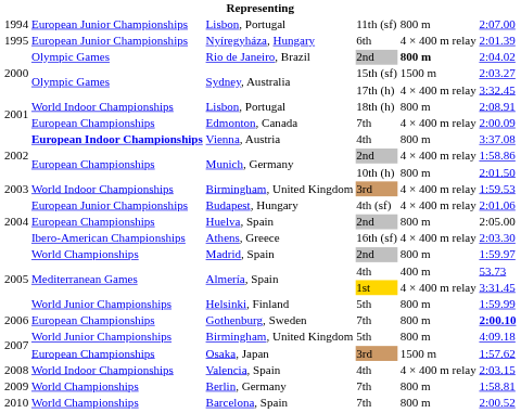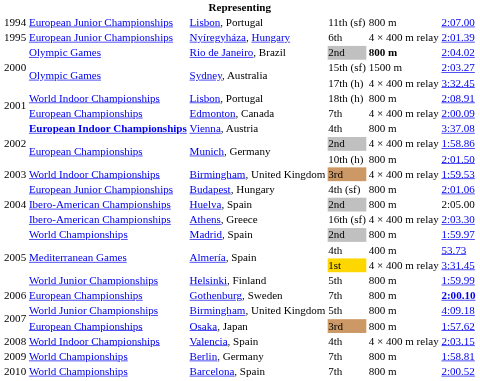 <table>
 <tr>
 <th colspan="6">Representing </th>
 </tr>
 <tr>
 <td>1994</td>
 <td><a href='#'>European Junior Championships</a></td>
 <td><a href='#'>Lisbon</a>, Portugal</td>
 <td>11th (sf)</td>
 <td>800 m</td>
 <td><a href='#'>2:07.00</a></td>
 </tr>
 <tr>
 <td>1995</td>
 <td><a href='#'>European Junior Championships</a></td>
 <td><a href='#'>Nyíregyháza</a>, <a href='#'>Hungary</a></td>
 <td>6th</td>
 <td>4 × 400 m relay</td>
 <td><a href='#'>2:01.39</a></td>
 </tr>
 <tr>
 <td rowspan=3>2000</td>
 <td><a href='#'>Olympic Games</a></td>
 <td><a href='#'>Rio de Janeiro</a>, Brazil</td>
 <td bgcolor=silver>2nd</td>
 <td><strong>800 m</strong></td>
 <td><a href='#'>2:04.02</a></td>
 </tr>
 <tr>
 <td rowspan=2><a href='#'>Olympic Games</a></td>
 <td rowspan=2><a href='#'>Sydney</a>, Australia</td>
 <td>15th (sf)</td>
 <td>1500 m</td>
 <td><a href='#'>2:03.27</a></td>
 </tr>
 <tr>
 <td>17th (h)</td>
 <td>4 × 400 m relay</td>
 <td><a href='#'>3:32.45</a></td>
 </tr>
 <tr>
 <td rowspan=2>2001</td>
 <td><a href='#'>World Indoor Championships</a></td>
 <td><a href='#'>Lisbon</a>, Portugal</td>
 <td>18th (h)</td>
 <td>800 m</td>
 <td><a href='#'>2:08.91</a></td>
 </tr>
 <tr>
 <td><a href='#'>European Championships</a></td>
 <td><a href='#'>Edmonton</a>, Canada</td>
 <td>7th</td>
 <td>4 × 400 m relay</td>
 <td><a href='#'>2:00.09</a></td>
 </tr>
 <tr>
 <td rowspan=3>2002</td>
 <td><strong><a href='#'>European Indoor Championships</a></strong></td>
 <td><a href='#'>Vienna</a>, Austria</td>
 <td>4th</td>
 <td>800 m</td>
 <td><a href='#'>3:37.08</a></td>
 </tr>
 <tr>
 <td rowspan=2><a href='#'>European Championships</a></td>
 <td rowspan=2><a href='#'>Munich</a>, Germany</td>
 <td bgcolor=silver>2nd</td>
 <td>4 × 400 m relay</td>
 <td><a href='#'>1:58.86</a></td>
 </tr>
 <tr>
 <td>10th (h)</td>
 <td>800 m</td>
 <td><a href='#'>2:01.50</a></td>
 </tr>
 <tr>
 <td>2003</td>
 <td><a href='#'>World Indoor Championships</a></td>
 <td><a href='#'>Birmingham</a>, United Kingdom</td>
 <td bgcolor=cc9966>3rd</td>
 <td>4 × 400 m relay</td>
 <td><a href='#'>1:59.53</a></td>
 </tr>
 <tr>
 <td rowspan=3>2004</td>
 <td><a href='#'>European Junior Championships</a></td>
 <td><a href='#'>Budapest</a>, Hungary</td>
 <td>4th (sf)</td>
-<td>4 × 400 m relay</td>
+<td>800 m</td>
 <td><a href='#'>2:01.06</a></td>
 </tr>
 <tr>
-<td><a href='#'>European Championships</a></td>
+<td><a href='#'>Ibero-American Championships</a></td>
 <td><a href='#'>Huelva</a>, Spain</td>
 <td bgcolor=silver>2nd</td>
 <td>800 m</td>
 <td>2:05.00</td>
 </tr>
 <tr>
 <td><a href='#'>Ibero-American Championships</a></td>
 <td><a href='#'>Athens</a>, Greece</td>
 <td>16th (sf)</td>
 <td>4 × 400 m relay</td>
 <td><a href='#'>2:03.30</a></td>
 </tr>
 <tr>
 <td rowspan=4>2005</td>
 <td><a href='#'>World Championships</a></td>
 <td><a href='#'>Madrid</a>, Spain</td>
 <td bgcolor=silver>2nd</td>
 <td>800 m</td>
 <td><a href='#'>1:59.97</a></td>
 </tr>
 <tr>
 <td rowspan=2><a href='#'>Mediterranean Games</a></td>
 <td rowspan=2><a href='#'>Almería</a>, Spain</td>
 <td>4th</td>
 <td>400 m</td>
 <td><a href='#'>53.73</a></td>
 </tr>
 <tr>
 <td bgcolor=gold>1st</td>
 <td>4 × 400 m relay</td>
 <td><a href='#'>3:31.45</a></td>
 </tr>
 <tr>
 <td><a href='#'>World Junior Championships</a></td>
 <td><a href='#'>Helsinki</a>, Finland</td>
 <td>5th</td>
 <td>800 m</td>
 <td><a href='#'>1:59.99</a></td>
 </tr>
 <tr>
 <td>2006</td>
 <td><a href='#'>European Championships</a></td>
 <td><a href='#'>Gothenburg</a>, Sweden</td>
 <td>7th</td>
 <td>800 m</td>
 <td><strong><a href='#'>2:00.10</a></strong></td>
 </tr>
 <tr>
 <td rowspan=2>2007</td>
 <td><a href='#'>World Junior Championships</a></td>
 <td><a href='#'>Birmingham</a>, United Kingdom</td>
 <td>5th</td>
 <td>800 m</td>
 <td><a href='#'>4:09.18</a></td>
 </tr>
 <tr>
 <td><a href='#'>European Championships</a></td>
 <td><a href='#'>Osaka</a>, Japan</td>
 <td bgcolor=cc9966>3rd</td>
-<td>1500 m</td>
+<td>800 m</td>
 <td><a href='#'>1:57.62</a></td>
 </tr>
 <tr>
 <td>2008</td>
 <td><a href='#'>World Indoor Championships</a></td>
 <td><a href='#'>Valencia</a>, Spain</td>
 <td>4th</td>
 <td>4 × 400 m relay</td>
 <td><a href='#'>2:03.15</a></td>
 </tr>
 <tr>
 <td>2009</td>
 <td><a href='#'>World Championships</a></td>
 <td><a href='#'>Berlin</a>, Germany</td>
 <td>7th</td>
 <td>800 m</td>
 <td><a href='#'>1:58.81</a></td>
 </tr>
 <tr>
 <td>2010</td>
 <td><a href='#'>World Championships</a></td>
 <td><a href='#'>Barcelona</a>, Spain</td>
 <td>7th</td>
 <td>800 m</td>
 <td><a href='#'>2:00.52</a></td>
 </tr>
 </table>
